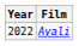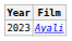 <table class="wikitable">
 <tr>
 <th>Year</th>
 <th>Film</th>
 </tr>
 <tr>
-<td>2022</td>
+<td>2023</td>
 <td><em><a href='#'>Ayali</a></em></td>
 </tr>
 </table>
